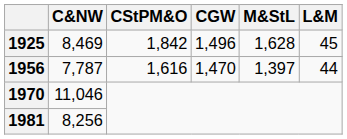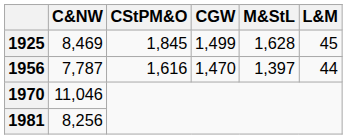 <table class="wikitable">
 <tr>
 <th></th>
 <th>C&NW</th>
 <th>CStPM&O</th>
 <th>CGW</th>
 <th>M&StL</th>
 <th>L&M</th>
 </tr>
 <tr align="right">
 <th scope="row">1925</th>
 <td>8,469</td>
-<td>1,842</td>
-<td>1,496</td>
+<td>1,845</td>
+<td>1,499</td>
 <td>1,628</td>
 <td>45</td>
 </tr>
 <tr align="right">
 <th scope="row">1956</th>
 <td>7,787</td>
 <td>1,616</td>
 <td>1,470</td>
 <td>1,397</td>
 <td>44</td>
 </tr>
 <tr align="right">
 <th scope="row">1970</th>
 <td>11,046</td>
 </tr>
 <tr align="right">
 <th scope="row">1981</th>
 <td>8,256</td>
 </tr>
 </table>
